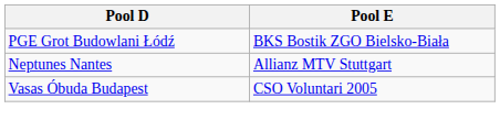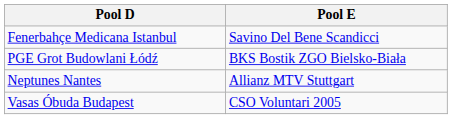 <table class="wikitable" style="text-align:left">
 <tr>
 <th width=250>Pool D</th>
 <th width=250>Pool E</th>
+</tr>
+<tr>
+<td> <a href='#'>Fenerbahçe Medicana Istanbul</a></td>
+<td> <a href='#'>Savino Del Bene Scandicci</a></td>
 </tr>
 <tr>
 <td> <a href='#'>PGE Grot Budowlani Łódź</a></td>
 <td> <a href='#'>BKS Bostik ZGO Bielsko-Biała</a></td>
 </tr>
 <tr>
 <td> <a href='#'>Neptunes Nantes</a></td>
 <td> <a href='#'>Allianz MTV Stuttgart</a></td>
 </tr>
 <tr>
 <td> <a href='#'>Vasas Óbuda Budapest</a></td>
 <td> <a href='#'>CSO Voluntari 2005</a></td>
 </tr>
 </table>
